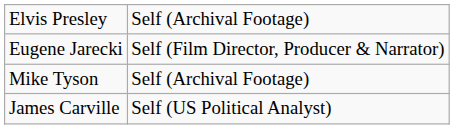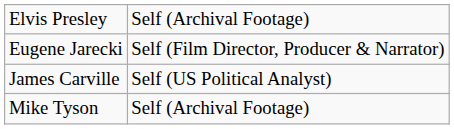 <table class="wikitable">
 <tr>
 <td>Elvis Presley</td>
 <td>Self (Archival Footage)</td>
 </tr>
 <tr>
 <td>Eugene Jarecki</td>
 <td>Self (Film Director, Producer & Narrator)</td>
 </tr>
 <tr>
+<td>James Carville</td>
+<td>Self (US Political Analyst)</td>
+</tr>
+<tr>
 <td>Mike Tyson</td>
 <td>Self (Archival Footage)</td>
 </tr>
-<tr>
-<td>James Carville</td>
-<td>Self (US Political Analyst)</td>
-</tr>
 </table>
